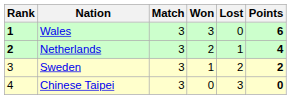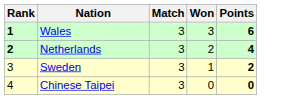 <table class="wikitable">
 <tr>
 <th width=20>Rank</th>
 <th width=150>Nation</th>
 <th width=20>Match</th>
 <th width=20>Won</th>
-<th width=20>Lost</th>
 <th width=20>Points</th>
 </tr>
 <tr style="text-align:right; background:#cfc;">
 <td align="left"><strong>1</strong></td>
 <td style="text-align:left;"> <a href='#'>Wales</a></td>
 <td>3</td>
 <td>3</td>
-<td>0</td>
 <td><strong>6</strong></td>
 </tr>
 <tr style="text-align:right; background:#cfc;">
 <td align="left"><strong>2</strong></td>
 <td style="text-align:left;"> <a href='#'>Netherlands</a></td>
 <td>3</td>
 <td>2</td>
-<td>1</td>
 <td><strong>4</strong></td>
 </tr>
 <tr style="text-align:right; background:#ffc;">
 <td align="left">3</td>
 <td style="text-align:left;"> <a href='#'>Sweden</a></td>
 <td>3</td>
 <td>1</td>
-<td>2</td>
 <td><strong>2</strong></td>
 </tr>
 <tr style="text-align:right; background:#ffc;">
 <td align="left">4</td>
 <td style="text-align:left;"> <a href='#'>Chinese Taipei</a></td>
 <td>3</td>
 <td>0</td>
-<td>3</td>
 <td><strong>0</strong></td>
 </tr>
 </table>
